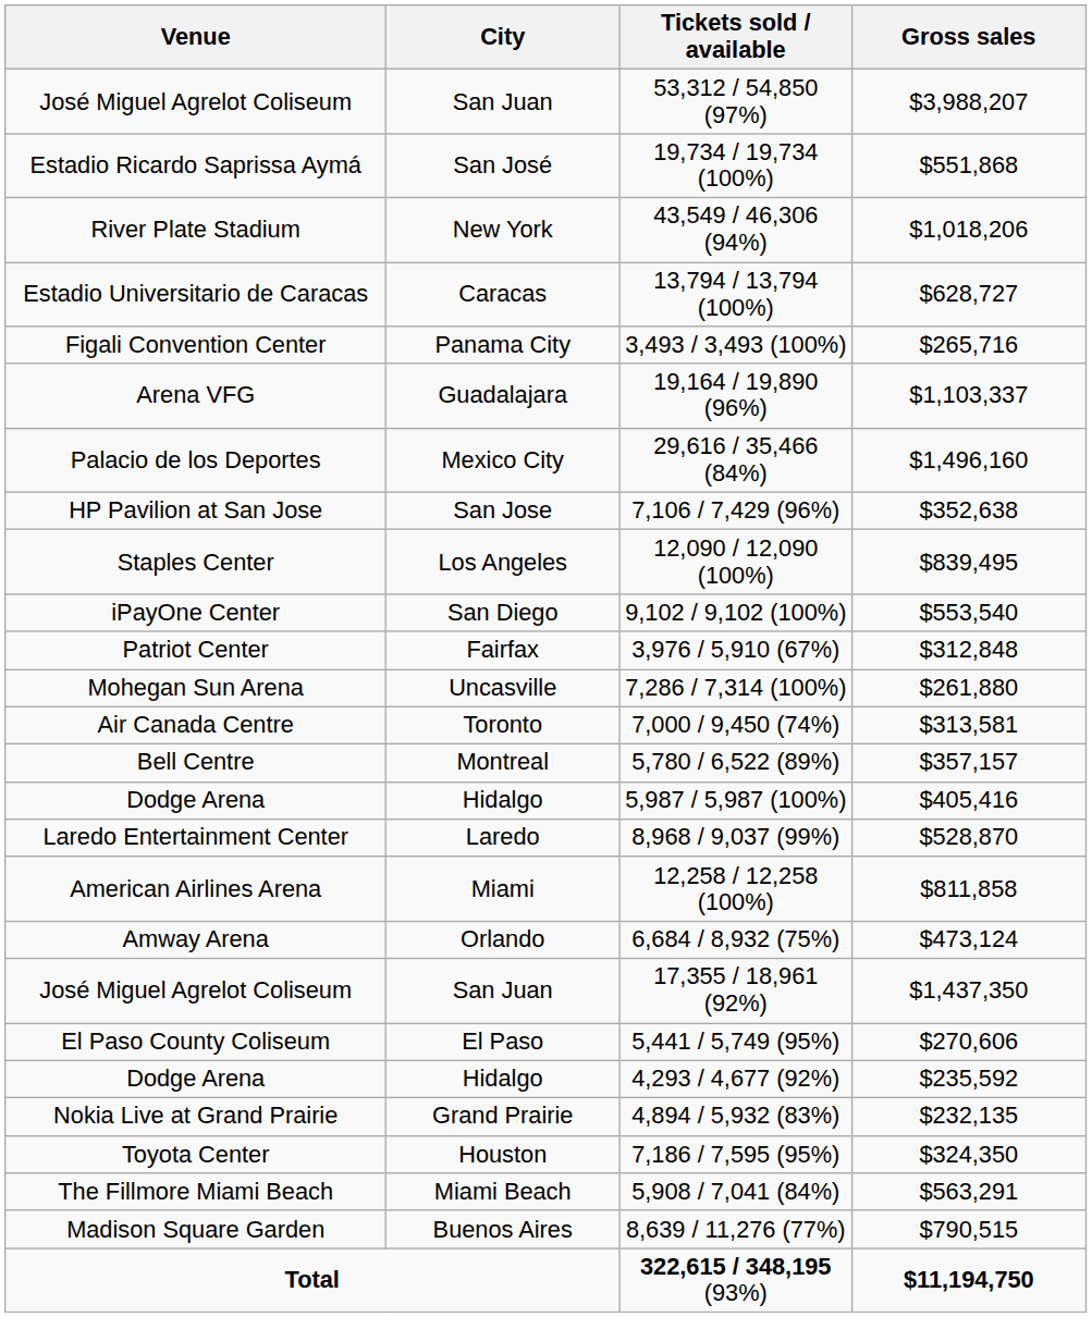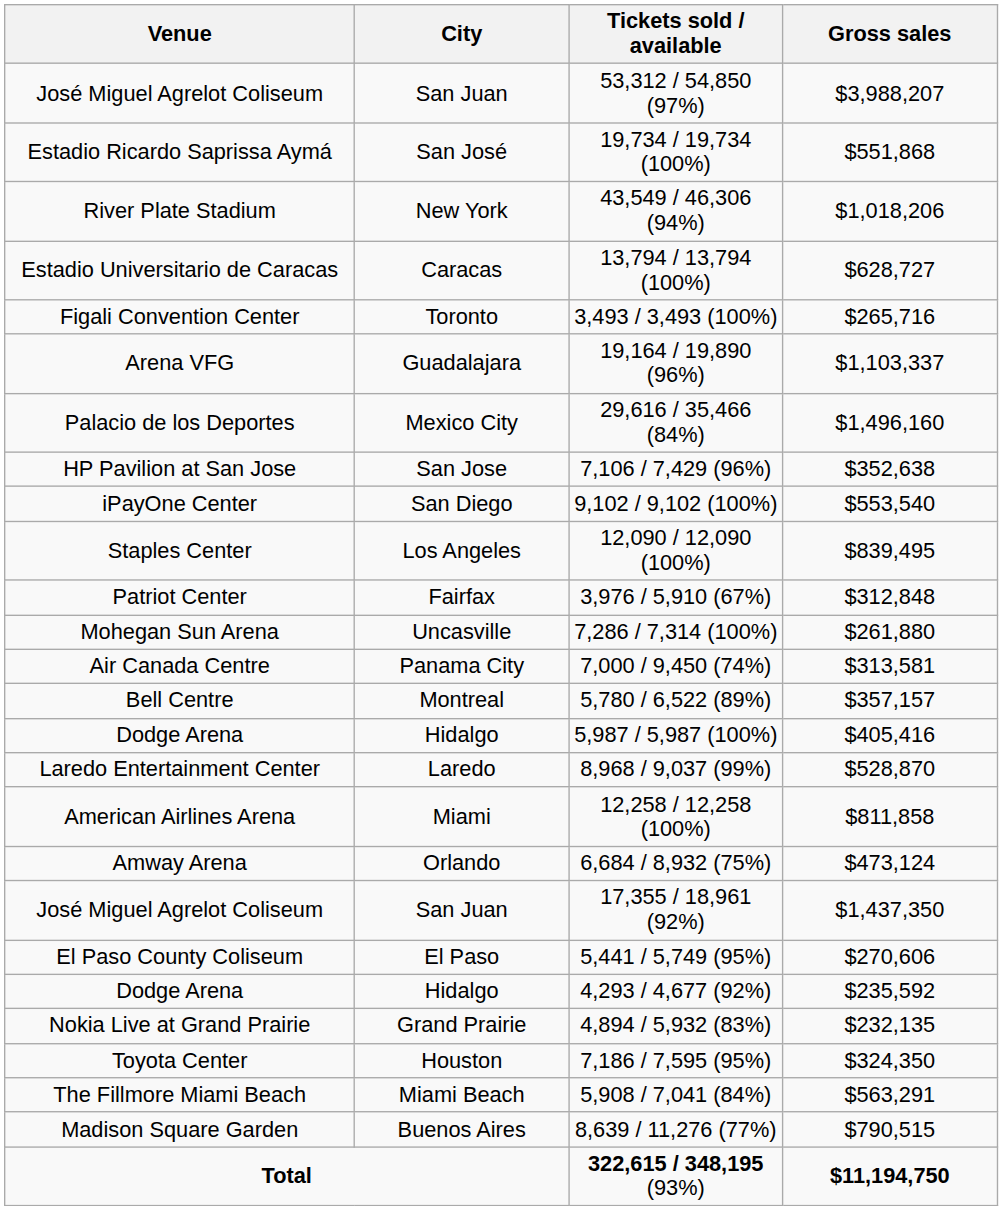 <table class="wikitable" style="text-align:center;">
 <tr>
 <th width="250">Venue</th>
 <th width="150">City</th>
 <th width="150">Tickets sold / available</th>
 <th width="150">Gross sales</th>
 </tr>
 <tr>
 <td>José Miguel Agrelot Coliseum</td>
 <td>San Juan</td>
 <td>53,312 / 54,850 (97%)</td>
 <td>$3,988,207</td>
 </tr>
 <tr>
 <td>Estadio Ricardo Saprissa Aymá</td>
 <td>San José</td>
 <td>19,734 / 19,734 (100%)</td>
 <td>$551,868</td>
 </tr>
 <tr>
 <td>River Plate Stadium</td>
 <td>New York</td>
 <td>43,549 / 46,306 (94%)</td>
 <td>$1,018,206</td>
 </tr>
 <tr>
 <td>Estadio Universitario de Caracas</td>
 <td>Caracas</td>
 <td>13,794 / 13,794 (100%)</td>
 <td>$628,727</td>
 </tr>
 <tr>
 <td>Figali Convention Center</td>
-<td>Panama City</td>
+<td>Toronto</td>
 <td>3,493 / 3,493 (100%)</td>
 <td>$265,716</td>
 </tr>
 <tr>
 <td>Arena VFG</td>
 <td>Guadalajara</td>
 <td>19,164 / 19,890 (96%)</td>
 <td>$1,103,337</td>
 </tr>
 <tr>
 <td>Palacio de los Deportes</td>
 <td>Mexico City</td>
 <td>29,616 / 35,466 (84%)</td>
 <td>$1,496,160</td>
 </tr>
 <tr>
 <td>HP Pavilion at San Jose</td>
 <td>San Jose</td>
 <td>7,106 / 7,429 (96%)</td>
 <td>$352,638</td>
 </tr>
 <tr>
+<td>iPayOne Center</td>
+<td>San Diego</td>
+<td>9,102 / 9,102 (100%)</td>
+<td>$553,540</td>
+</tr>
+<tr>
 <td>Staples Center</td>
 <td>Los Angeles</td>
 <td>12,090 / 12,090 (100%)</td>
 <td>$839,495</td>
-</tr>
-<tr>
-<td>iPayOne Center</td>
-<td>San Diego</td>
-<td>9,102 / 9,102 (100%)</td>
-<td>$553,540</td>
 </tr>
 <tr>
 <td>Patriot Center</td>
 <td>Fairfax</td>
 <td>3,976 / 5,910 (67%)</td>
 <td>$312,848</td>
 </tr>
 <tr>
 <td>Mohegan Sun Arena</td>
 <td>Uncasville</td>
 <td>7,286 / 7,314 (100%)</td>
 <td>$261,880</td>
 </tr>
 <tr>
 <td>Air Canada Centre</td>
-<td>Toronto</td>
+<td>Panama City</td>
 <td>7,000 / 9,450 (74%)</td>
 <td>$313,581</td>
 </tr>
 <tr>
 <td>Bell Centre</td>
 <td>Montreal</td>
 <td>5,780 / 6,522 (89%)</td>
 <td>$357,157</td>
 </tr>
 <tr>
 <td>Dodge Arena</td>
 <td>Hidalgo</td>
 <td>5,987 / 5,987 (100%)</td>
 <td>$405,416</td>
 </tr>
 <tr>
 <td>Laredo Entertainment Center</td>
 <td>Laredo</td>
 <td>8,968 / 9,037 (99%)</td>
 <td>$528,870</td>
 </tr>
 <tr>
 <td>American Airlines Arena</td>
 <td>Miami</td>
 <td>12,258 / 12,258 (100%)</td>
 <td>$811,858</td>
 </tr>
 <tr>
 <td>Amway Arena</td>
 <td>Orlando</td>
 <td>6,684 / 8,932 (75%)</td>
 <td>$473,124</td>
 </tr>
 <tr>
 <td>José Miguel Agrelot Coliseum</td>
 <td>San Juan</td>
 <td>17,355 / 18,961 (92%)</td>
 <td>$1,437,350</td>
 </tr>
 <tr>
 <td>El Paso County Coliseum</td>
 <td>El Paso</td>
 <td>5,441 / 5,749 (95%)</td>
 <td>$270,606</td>
 </tr>
 <tr>
 <td>Dodge Arena</td>
 <td>Hidalgo</td>
 <td>4,293 / 4,677 (92%)</td>
 <td>$235,592</td>
 </tr>
 <tr>
 <td>Nokia Live at Grand Prairie</td>
 <td>Grand Prairie</td>
 <td>4,894 / 5,932 (83%)</td>
 <td>$232,135</td>
 </tr>
 <tr>
 <td>Toyota Center</td>
 <td>Houston</td>
 <td>7,186 / 7,595 (95%)</td>
 <td>$324,350</td>
 </tr>
 <tr>
 <td>The Fillmore Miami Beach</td>
 <td>Miami Beach</td>
 <td>5,908 / 7,041 (84%)</td>
 <td>$563,291</td>
 </tr>
 <tr>
 <td>Madison Square Garden</td>
 <td>Buenos Aires</td>
 <td>8,639 / 11,276 (77%)</td>
 <td>$790,515</td>
 </tr>
 <tr>
 <td colspan="2"><strong>Total</strong></td>
 <td><strong>322,615 / 348,195</strong> (93%)</td>
 <td><strong>$11,194,750</strong></td>
 </tr>
 </table>
